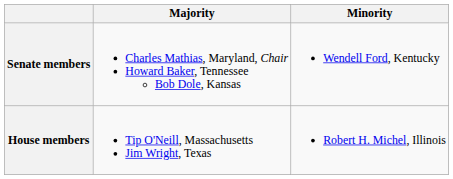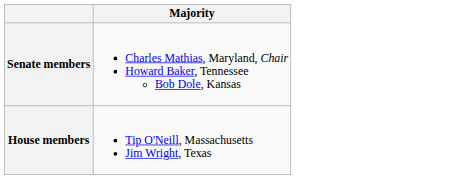 <table class=wikitable>
 <tr>
 <th></th>
 <th>Majority</th>
-<th>Minority</th>
 </tr>
 <tr>
 <th>Senate members</th>
 <td valign="top" ><br><ul><li><a href='#'>Charles Mathias</a>, Maryland, <em>Chair</em></li><li><a href='#'>Howard Baker</a>, Tennessee <ul><li><a href='#'>Bob Dole</a>, Kansas  </li></ul></li></ul></td>
-<td valign="top" ><br><ul><li><a href='#'>Wendell Ford</a>, Kentucky</li></ul></td>
 </tr>
 <tr>
 <th>House members</th>
 <td valign="top" ><br><ul><li><a href='#'>Tip O'Neill</a>, Massachusetts</li><li><a href='#'>Jim Wright</a>, Texas</li></ul></td>
-<td valign="top" ><br><ul><li><a href='#'>Robert H. Michel</a>, Illinois</li></ul></td>
 </tr>
 </table>
